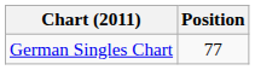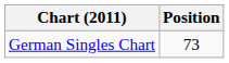 <table class="wikitable sortable plainrowheaders" style="text-align:center">
 <tr>
 <th scope="col">Chart (2011)</th>
 <th scope="col">Position</th>
 </tr>
 <tr>
 <td><a href='#'>German Singles Chart</a></td>
-<td style="text-align:center;">77</td>
+<td style="text-align:center;">73</td>
 </tr>
 </table>
